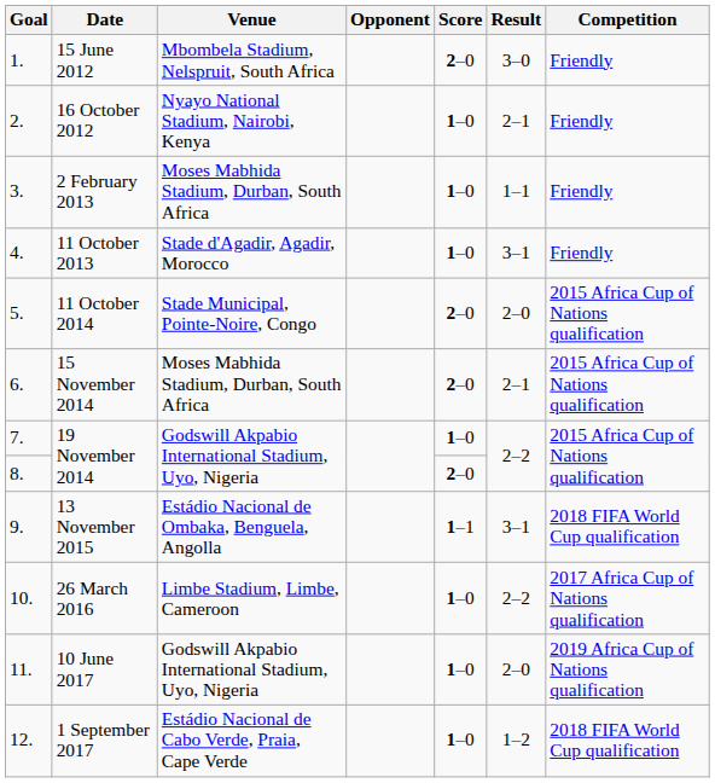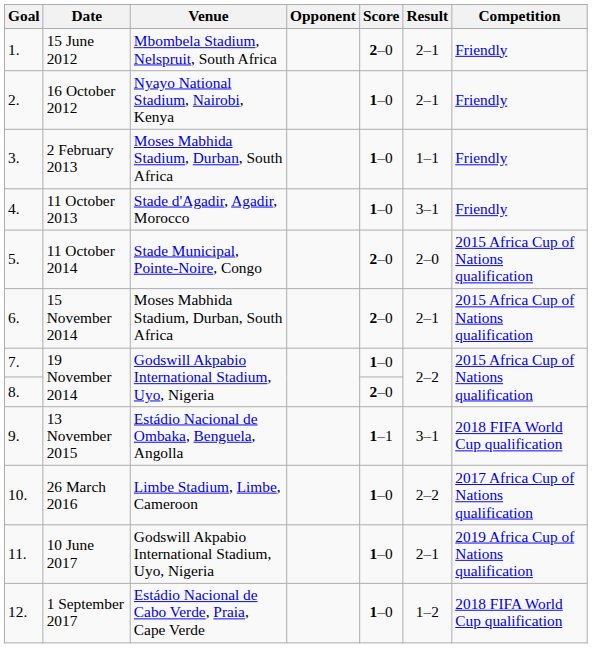 <table class="wikitable plainrowheaders sortable">
 <tr>
 <th>Goal</th>
 <th>Date</th>
 <th>Venue</th>
 <th>Opponent</th>
 <th>Score</th>
 <th>Result</th>
 <th>Competition</th>
 </tr>
 <tr>
 <td>1.</td>
 <td>15 June 2012</td>
 <td><a href='#'>Mbombela Stadium</a>, <a href='#'>Nelspruit</a>, South Africa</td>
 <td></td>
 <td align=center><strong>2</strong>–0</td>
-<td align=center>3–0</td>
+<td align=center>2–1</td>
 <td><a href='#'>Friendly</a></td>
 </tr>
 <tr>
 <td>2.</td>
 <td>16 October 2012</td>
 <td><a href='#'>Nyayo National Stadium</a>, <a href='#'>Nairobi</a>, Kenya</td>
 <td></td>
 <td align=center><strong>1</strong>–0</td>
 <td align=center>2–1</td>
 <td><a href='#'>Friendly</a></td>
 </tr>
 <tr>
 <td>3.</td>
 <td>2 February 2013</td>
 <td><a href='#'>Moses Mabhida Stadium</a>, <a href='#'>Durban</a>, South Africa</td>
 <td></td>
 <td align=center><strong>1</strong>–0</td>
 <td align=center>1–1</td>
 <td><a href='#'>Friendly</a></td>
 </tr>
 <tr>
 <td>4.</td>
 <td>11 October 2013</td>
 <td><a href='#'>Stade d'Agadir</a>, <a href='#'>Agadir</a>, Morocco</td>
 <td></td>
 <td align=center><strong>1</strong>–0</td>
 <td align=center>3–1</td>
 <td><a href='#'>Friendly</a></td>
 </tr>
 <tr>
 <td>5.</td>
 <td>11 October 2014</td>
 <td><a href='#'>Stade Municipal</a>, <a href='#'>Pointe-Noire</a>, Congo</td>
 <td></td>
 <td align=center><strong>2</strong>–0</td>
 <td align=center>2–0</td>
 <td><a href='#'>2015 Africa Cup of Nations qualification</a></td>
 </tr>
 <tr>
 <td>6.</td>
 <td>15 November 2014</td>
 <td>Moses Mabhida Stadium, Durban, South Africa</td>
 <td></td>
 <td align=center><strong>2</strong>–0</td>
 <td align=center>2–1</td>
 <td><a href='#'>2015 Africa Cup of Nations qualification</a></td>
 </tr>
 <tr>
 <td>7.</td>
 <td rowspan="2">19 November 2014</td>
 <td rowspan="2"><a href='#'>Godswill Akpabio International Stadium</a>, <a href='#'>Uyo</a>, Nigeria</td>
 <td rowspan="2"></td>
 <td align=center><strong>1</strong>–0</td>
 <td rowspan="2" style="text-align:center">2–2</td>
 <td rowspan="2"><a href='#'>2015 Africa Cup of Nations qualification</a></td>
 </tr>
 <tr>
 <td>8.</td>
 <td align=center><strong>2</strong>–0</td>
 </tr>
 <tr>
 <td>9.</td>
 <td>13 November 2015</td>
 <td><a href='#'>Estádio Nacional de Ombaka</a>, <a href='#'>Benguela</a>, Angolla</td>
 <td></td>
 <td align=center><strong>1</strong>–1</td>
 <td align=center>3–1</td>
 <td><a href='#'>2018 FIFA World Cup qualification</a></td>
 </tr>
 <tr>
 <td>10.</td>
 <td>26 March 2016</td>
 <td><a href='#'>Limbe Stadium</a>, <a href='#'>Limbe</a>, Cameroon</td>
 <td></td>
 <td align=center><strong>1</strong>–0</td>
 <td align=center>2–2</td>
 <td><a href='#'>2017 Africa Cup of Nations qualification</a></td>
 </tr>
 <tr>
 <td>11.</td>
 <td>10 June 2017</td>
 <td>Godswill Akpabio International Stadium, Uyo, Nigeria</td>
 <td></td>
 <td align=center><strong>1</strong>–0</td>
-<td align=center>2–0</td>
+<td align=center>2–1</td>
 <td><a href='#'>2019 Africa Cup of Nations qualification</a></td>
 </tr>
 <tr>
 <td>12.</td>
 <td>1 September 2017</td>
 <td><a href='#'>Estádio Nacional de Cabo Verde</a>, <a href='#'>Praia</a>, Cape Verde</td>
 <td></td>
 <td align=center><strong>1</strong>–0</td>
 <td align=center>1–2</td>
 <td><a href='#'>2018 FIFA World Cup qualification</a></td>
 </tr>
 </table>
